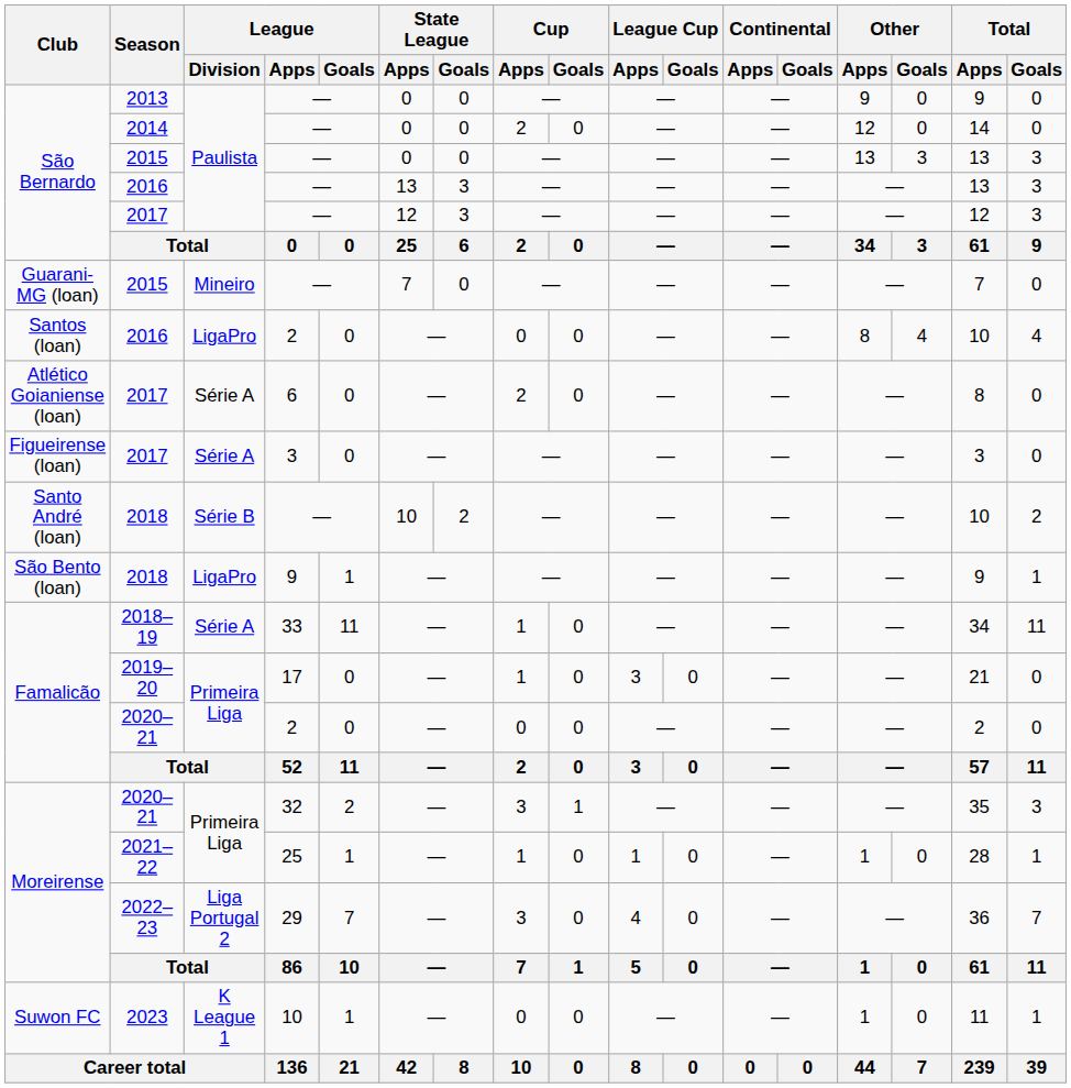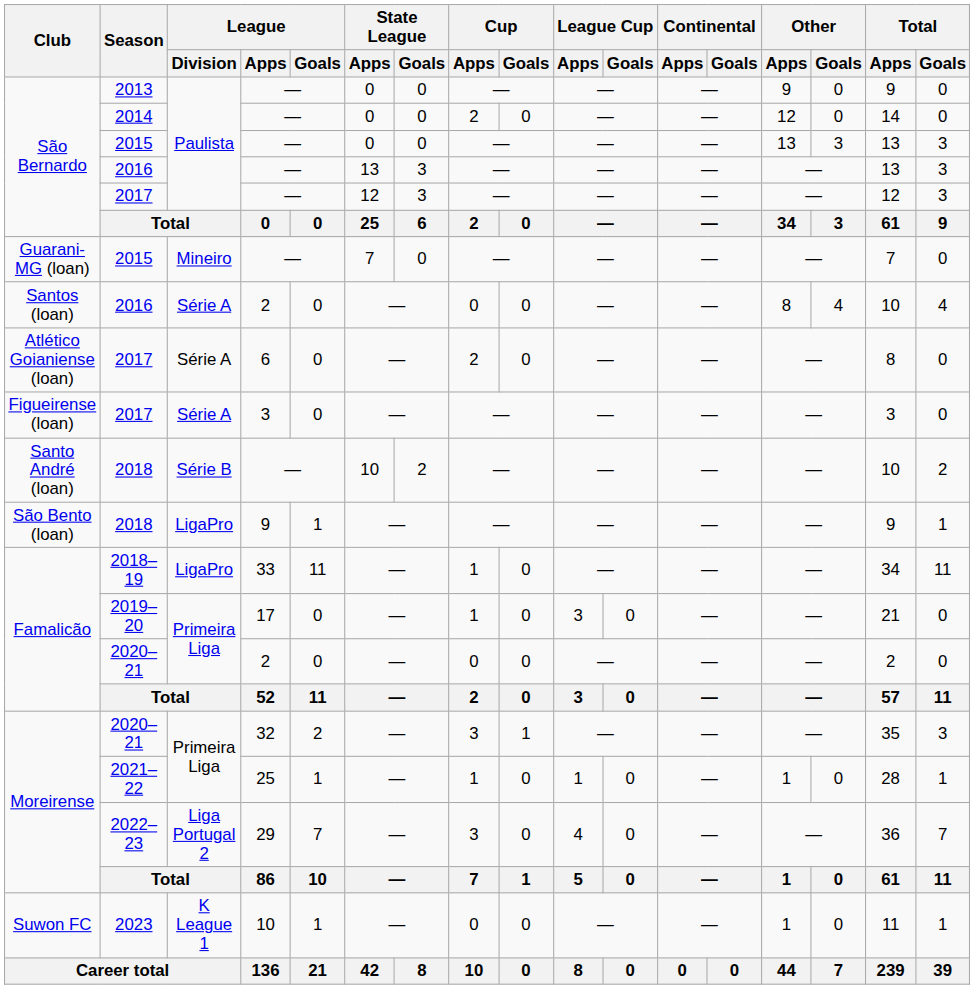 <table class="wikitable" style="text-align: center;">
 <tr>
 <th rowspan="2">Club</th>
 <th rowspan="2">Season</th>
 <th colspan="3">League</th>
 <th colspan="2">State League</th>
 <th colspan="2">Cup</th>
 <th colspan="2">League Cup</th>
 <th colspan="2">Continental</th>
 <th colspan="2">Other</th>
 <th colspan="2">Total</th>
 </tr>
 <tr>
 <th>Division</th>
 <th>Apps</th>
 <th>Goals</th>
 <th>Apps</th>
 <th>Goals</th>
 <th>Apps</th>
 <th>Goals</th>
 <th>Apps</th>
 <th>Goals</th>
 <th>Apps</th>
 <th>Goals</th>
 <th>Apps</th>
 <th>Goals</th>
 <th>Apps</th>
 <th>Goals</th>
 </tr>
 <tr>
 <td rowspan="6" valign="center"><a href='#'>São Bernardo</a></td>
 <td><a href='#'>2013</a></td>
 <td rowspan="5"><a href='#'>Paulista</a></td>
 <td colspan="2">—</td>
 <td>0</td>
 <td>0</td>
 <td colspan="2">—</td>
 <td colspan="2">—</td>
 <td colspan="2">—</td>
 <td>9</td>
 <td>0</td>
 <td>9</td>
 <td>0</td>
 </tr>
 <tr>
 <td><a href='#'>2014</a></td>
 <td colspan="2">—</td>
 <td>0</td>
 <td>0</td>
 <td>2</td>
 <td>0</td>
 <td colspan="2">—</td>
 <td colspan="2">—</td>
 <td>12</td>
 <td>0</td>
 <td>14</td>
 <td>0</td>
 </tr>
 <tr>
 <td><a href='#'>2015</a></td>
 <td colspan="2">—</td>
 <td>0</td>
 <td>0</td>
 <td colspan="2">—</td>
 <td colspan="2">—</td>
 <td colspan="2">—</td>
 <td>13</td>
 <td>3</td>
 <td>13</td>
 <td>3</td>
 </tr>
 <tr>
 <td><a href='#'>2016</a></td>
 <td colspan="2">—</td>
 <td>13</td>
 <td>3</td>
 <td colspan="2">—</td>
 <td colspan="2">—</td>
 <td colspan="2">—</td>
 <td colspan="2">—</td>
 <td>13</td>
 <td>3</td>
 </tr>
 <tr>
 <td><a href='#'>2017</a></td>
 <td colspan="2">—</td>
 <td>12</td>
 <td>3</td>
 <td colspan="2">—</td>
 <td colspan="2">—</td>
 <td colspan="2">—</td>
 <td colspan="2">—</td>
 <td>12</td>
 <td>3</td>
 </tr>
 <tr>
 <th colspan="2"><strong>Total</strong></th>
 <th>0</th>
 <th>0</th>
 <th>25</th>
 <th>6</th>
 <th>2</th>
 <th>0</th>
 <th colspan="2">—</th>
 <th colspan="2">—</th>
 <th>34</th>
 <th>3</th>
 <th>61</th>
 <th>9</th>
 </tr>
 <tr>
 <td valign="center"><a href='#'>Guarani-MG</a> (loan)</td>
 <td><a href='#'>2015</a></td>
 <td><a href='#'>Mineiro</a></td>
 <td colspan="2">—</td>
 <td>7</td>
 <td>0</td>
 <td colspan="2">—</td>
 <td colspan="2">—</td>
 <td colspan="2">—</td>
 <td colspan="2">—</td>
 <td>7</td>
 <td>0</td>
 </tr>
 <tr>
 <td valign="center"><a href='#'>Santos</a> (loan)</td>
 <td><a href='#'>2016</a></td>
-<td><a href='#'>LigaPro</a></td>
+<td><a href='#'>Série A</a></td>
 <td>2</td>
 <td>0</td>
 <td colspan="2">—</td>
 <td>0</td>
 <td>0</td>
 <td colspan="2">—</td>
 <td colspan="2">—</td>
 <td>8</td>
 <td>4</td>
 <td>10</td>
 <td>4</td>
 </tr>
 <tr>
 <td valign="center"><a href='#'>Atlético Goianiense</a> (loan)</td>
 <td><a href='#'>2017</a></td>
 <td>Série A</td>
 <td>6</td>
 <td>0</td>
 <td colspan="2">—</td>
 <td>2</td>
 <td>0</td>
 <td colspan="2">—</td>
 <td colspan="2">—</td>
 <td colspan="2">—</td>
 <td>8</td>
 <td>0</td>
 </tr>
 <tr>
 <td valign="center"><a href='#'>Figueirense</a> (loan)</td>
 <td><a href='#'>2017</a></td>
 <td><a href='#'>Série A</a></td>
 <td>3</td>
 <td>0</td>
 <td colspan="2">—</td>
 <td colspan="2">—</td>
 <td colspan="2">—</td>
 <td colspan="2">—</td>
 <td colspan="2">—</td>
 <td>3</td>
 <td>0</td>
 </tr>
 <tr>
 <td valign="center"><a href='#'>Santo André</a> (loan)</td>
 <td><a href='#'>2018</a></td>
 <td><a href='#'>Série B</a></td>
 <td colspan="2">—</td>
 <td>10</td>
 <td>2</td>
 <td colspan="2">—</td>
 <td colspan="2">—</td>
 <td colspan="2">—</td>
 <td colspan="2">—</td>
 <td>10</td>
 <td>2</td>
 </tr>
 <tr>
 <td valign="center"><a href='#'>São Bento</a> (loan)</td>
 <td><a href='#'>2018</a></td>
 <td><a href='#'>LigaPro</a></td>
 <td>9</td>
 <td>1</td>
 <td colspan="2">—</td>
 <td colspan="2">—</td>
 <td colspan="2">—</td>
 <td colspan="2">—</td>
 <td colspan="2">—</td>
 <td>9</td>
 <td>1</td>
 </tr>
 <tr>
 <td rowspan="4" valign="center"><a href='#'>Famalicão</a></td>
 <td><a href='#'>2018–19</a></td>
-<td><a href='#'>Série A</a></td>
+<td><a href='#'>LigaPro</a></td>
 <td>33</td>
 <td>11</td>
 <td colspan="2">—</td>
 <td>1</td>
 <td>0</td>
 <td colspan="2">—</td>
 <td colspan="2">—</td>
 <td colspan="2">—</td>
 <td>34</td>
 <td>11</td>
 </tr>
 <tr>
 <td><a href='#'>2019–20</a></td>
 <td rowspan="2"><a href='#'>Primeira Liga</a></td>
 <td>17</td>
 <td>0</td>
 <td colspan="2">—</td>
 <td>1</td>
 <td>0</td>
 <td>3</td>
 <td>0</td>
 <td colspan="2">—</td>
 <td colspan="2">—</td>
 <td>21</td>
 <td>0</td>
 </tr>
 <tr>
 <td><a href='#'>2020–21</a></td>
 <td>2</td>
 <td>0</td>
 <td colspan="2">—</td>
 <td>0</td>
 <td>0</td>
 <td colspan="2">—</td>
 <td colspan="2">—</td>
 <td colspan="2">—</td>
 <td>2</td>
 <td>0</td>
 </tr>
 <tr>
 <th colspan="2"><strong>Total</strong></th>
 <th>52</th>
 <th>11</th>
 <th colspan="2">—</th>
 <th>2</th>
 <th>0</th>
 <th>3</th>
 <th>0</th>
 <th colspan="2">—</th>
 <th colspan="2">—</th>
 <th>57</th>
 <th>11</th>
 </tr>
 <tr>
 <td rowspan="4" valign="center"><a href='#'>Moreirense</a></td>
 <td><a href='#'>2020–21</a></td>
 <td rowspan="2">Primeira Liga</td>
 <td>32</td>
 <td>2</td>
 <td colspan="2">—</td>
 <td>3</td>
 <td>1</td>
 <td colspan="2">—</td>
 <td colspan="2">—</td>
 <td colspan="2">—</td>
 <td>35</td>
 <td>3</td>
 </tr>
 <tr>
 <td><a href='#'>2021–22</a></td>
 <td>25</td>
 <td>1</td>
 <td colspan="2">—</td>
 <td>1</td>
 <td>0</td>
 <td>1</td>
 <td>0</td>
 <td colspan="2">—</td>
 <td>1</td>
 <td>0</td>
 <td>28</td>
 <td>1</td>
 </tr>
 <tr>
 <td><a href='#'>2022–23</a></td>
 <td><a href='#'>Liga Portugal 2</a></td>
 <td>29</td>
 <td>7</td>
 <td colspan="2">—</td>
 <td>3</td>
 <td>0</td>
 <td>4</td>
 <td>0</td>
 <td colspan="2">—</td>
 <td colspan="2">—</td>
 <td>36</td>
 <td>7</td>
 </tr>
 <tr>
 <th colspan="2"><strong>Total</strong></th>
 <th>86</th>
 <th>10</th>
 <th colspan="2">—</th>
 <th>7</th>
 <th>1</th>
 <th>5</th>
 <th>0</th>
 <th colspan="2">—</th>
 <th>1</th>
 <th>0</th>
 <th>61</th>
 <th>11</th>
 </tr>
 <tr>
 <td><a href='#'>Suwon FC</a></td>
 <td><a href='#'>2023</a></td>
 <td><a href='#'>K League 1</a></td>
 <td>10</td>
 <td>1</td>
 <td colspan="2">—</td>
 <td>0</td>
 <td>0</td>
 <td colspan="2">—</td>
 <td colspan="2">—</td>
 <td>1</td>
 <td>0</td>
 <td>11</td>
 <td>1</td>
 </tr>
 <tr>
 <th colspan="3"><strong>Career total</strong></th>
 <th>136</th>
 <th>21</th>
 <th>42</th>
 <th>8</th>
 <th>10</th>
 <th>0</th>
 <th>8</th>
 <th>0</th>
 <th>0</th>
 <th>0</th>
 <th>44</th>
 <th>7</th>
 <th>239</th>
 <th>39</th>
 </tr>
 </table>
